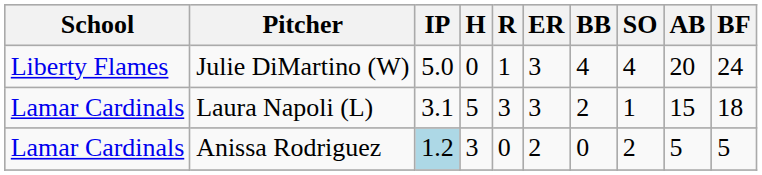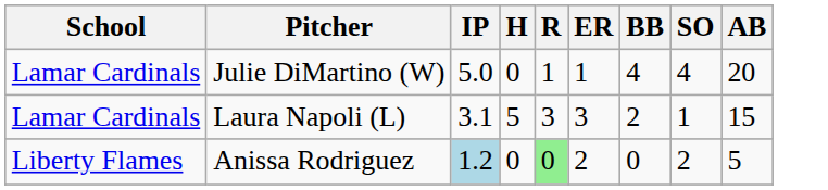 <table class="wikitable">
 <tr>
 <th>School</th>
 <th>Pitcher</th>
 <th>IP</th>
 <th>H</th>
 <th>R</th>
 <th>ER</th>
 <th>BB</th>
 <th>SO</th>
 <th>AB</th>
-<th>BF</th>
 </tr>
 <tr>
-<td><a href='#'>Liberty Flames</a></td>
+<td><a href='#'>Lamar Cardinals</a></td>
 <td>Julie DiMartino (W)</td>
 <td>5.0</td>
 <td>0</td>
 <td>1</td>
-<td>3</td>
+<td>1</td>
 <td>4</td>
 <td>4</td>
 <td>20</td>
-<td>24</td>
 </tr>
 <tr>
 <td><a href='#'>Lamar Cardinals</a></td>
 <td>Laura Napoli (L)</td>
 <td>3.1</td>
 <td>5</td>
 <td>3</td>
 <td>3</td>
 <td>2</td>
 <td>1</td>
 <td>15</td>
-<td>18</td>
 </tr>
 <tr>
-<td><a href='#'>Lamar Cardinals</a></td>
+<td><a href='#'>Liberty Flames</a></td>
 <td>Anissa Rodriguez</td>
 <td style="background: lightblue;">1.2</td>
-<td>3</td>
 <td>0</td>
+<td style="background: lightgreen;">0</td>
 <td>2</td>
 <td>0</td>
 <td>2</td>
 <td>5</td>
-<td>5</td>
 </tr>
 </table>
